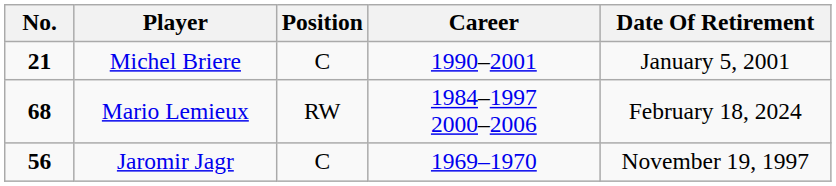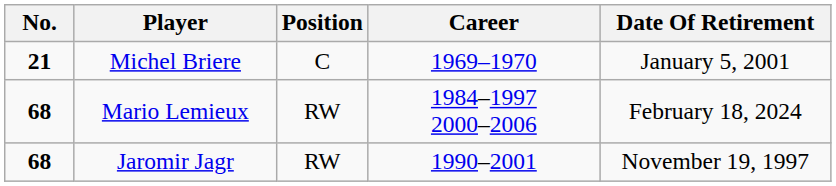 <table class="wikitable" style="text-align:center">
 <tr>
 <th width="40">No.</th>
 <th width="130">Player</th>
 <th width="40">Position</th>
 <th width="150">Career</th>
 <th width="150">Date Of Retirement</th>
 </tr>
 <tr>
 <td><strong>21</strong></td>
 <td><a href='#'>Michel Briere</a></td>
 <td>C</td>
-<td><a href='#'>1990</a>–<a href='#'>2001</a></td>
+<td><a href='#'>1969–1970</a></td>
 <td>January 5, 2001</td>
 </tr>
 <tr>
 <td><strong>68</strong></td>
 <td><a href='#'>Mario Lemieux</a></td>
 <td>RW</td>
 <td><a href='#'>1984</a>–<a href='#'>1997</a><br><a href='#'>2000</a>–<a href='#'>2006</a></td>
 <td>February 18, 2024</td>
 </tr>
 <tr>
-<td><strong>56</strong></td>
+<td><strong>68</strong></td>
 <td><a href='#'>Jaromir Jagr</a></td>
-<td>C</td>
-<td><a href='#'>1969–1970</a></td>
+<td>RW</td>
+<td><a href='#'>1990</a>–<a href='#'>2001</a></td>
 <td>November 19, 1997</td>
 </tr>
 </table>
